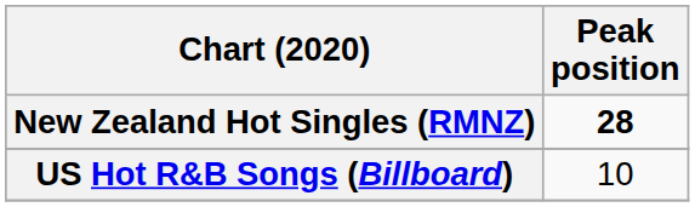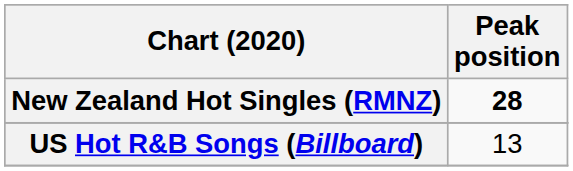 <table class="wikitable sortable plainrowheaders" style="text-align:center;">
 <tr>
 <th scope="col">Chart (2020)</th>
 <th scope="col">Peak<br>position</th>
 </tr>
 <tr>
 <th scope="row">New Zealand Hot Singles (<a href='#'>RMNZ</a>)</th>
 <td style="text-align:center;"><strong>28</strong></td>
 </tr>
 <tr>
 </tr>
 <tr>
 <th scope="row">US <a href='#'>Hot R&B Songs</a> (<em><a href='#'>Billboard</a></em>)</th>
-<td>10</td>
+<td>13</td>
 </tr>
 <tr>
 </tr>
 </table>
